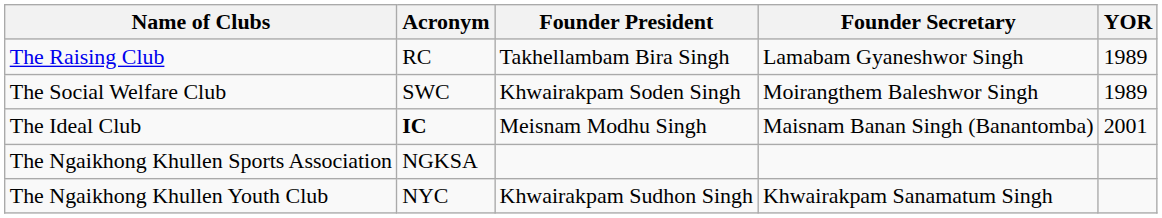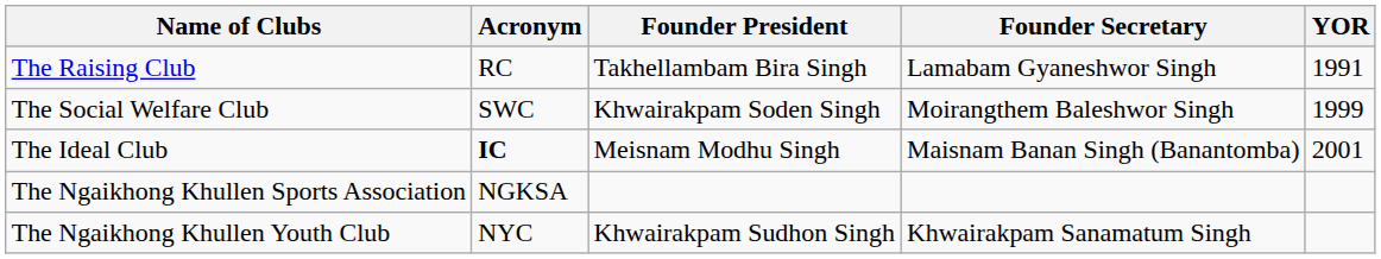 <table class="wikitable">
 <tr>
 <th>Name of Clubs</th>
 <th>Acronym</th>
 <th>Founder President</th>
 <th>Founder Secretary</th>
 <th>YOR</th>
 </tr>
 <tr>
 <td><a href='#'>The Raising Club</a></td>
 <td>RC</td>
 <td>Takhellambam Bira Singh</td>
 <td>Lamabam Gyaneshwor Singh</td>
-<td>1989</td>
+<td>1991</td>
 </tr>
 <tr>
 <td>The Social Welfare Club</td>
 <td>SWC</td>
 <td>Khwairakpam Soden Singh</td>
 <td>Moirangthem Baleshwor Singh</td>
-<td>1989</td>
+<td>1999</td>
 </tr>
 <tr>
 <td>The Ideal Club</td>
 <td><strong>IC</strong></td>
 <td>Meisnam Modhu Singh</td>
 <td>Maisnam Banan Singh (Banantomba)</td>
 <td>2001</td>
 </tr>
 <tr>
 <td>The Ngaikhong Khullen Sports Association</td>
 <td>NGKSA</td>
 <td></td>
 <td></td>
 <td></td>
 </tr>
 <tr>
 <td>The Ngaikhong Khullen Youth Club</td>
 <td>NYC</td>
 <td>Khwairakpam Sudhon Singh</td>
 <td>Khwairakpam Sanamatum Singh</td>
 <td></td>
 </tr>
 </table>
